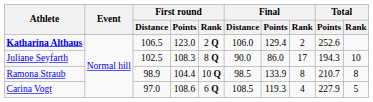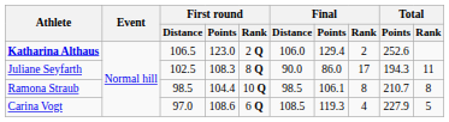 <table class="wikitable" style="font-size:90%">
 <tr>
 <th rowspan=2>Athlete</th>
 <th rowspan=2>Event</th>
 <th colspan=3>First round</th>
 <th colspan=3>Final</th>
 <th colspan=2>Total</th>
 </tr>
 <tr style="font-size:95%">
 <th>Distance</th>
 <th>Points</th>
 <th>Rank</th>
 <th>Distance</th>
 <th>Points</th>
 <th>Rank</th>
 <th>Points</th>
 <th>Rank</th>
 </tr>
 <tr align=center>
 <td align=left><strong><a href='#'>Katharina Althaus</a></strong></td>
 <td align=left rowspan=4><a href='#'>Normal hill</a></td>
 <td>106.5</td>
 <td>123.0</td>
 <td>2 <strong>Q</strong></td>
 <td>106.0</td>
 <td>129.4</td>
 <td>2</td>
 <td>252.6</td>
 <td></td>
 </tr>
 <tr align=center>
 <td align=left><a href='#'>Juliane Seyfarth</a></td>
 <td>102.5</td>
 <td>108.3</td>
 <td>8 <strong>Q</strong></td>
 <td>90.0</td>
 <td>86.0</td>
 <td>17</td>
 <td>194.3</td>
-<td>10</td>
+<td>11</td>
 </tr>
 <tr align=center>
 <td align=left><a href='#'>Ramona Straub</a></td>
-<td>98.9</td>
+<td>98.5</td>
 <td>104.4</td>
 <td>10 <strong>Q</strong></td>
 <td>98.5</td>
-<td>133.9</td>
+<td>106.1</td>
 <td>8</td>
 <td>210.7</td>
 <td>8</td>
 </tr>
 <tr align=center>
 <td align=left><a href='#'>Carina Vogt</a></td>
 <td>97.0</td>
 <td>108.6</td>
 <td>6 <strong>Q</strong></td>
 <td>108.5</td>
 <td>119.3</td>
 <td>4</td>
 <td>227.9</td>
 <td>5</td>
 </tr>
 </table>
